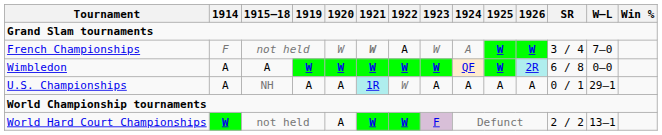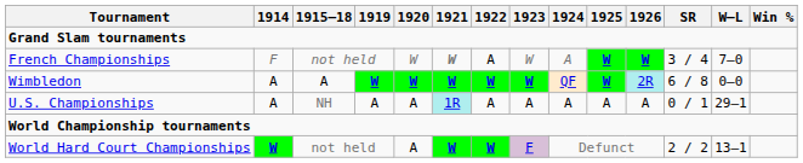 <table class="wikitable" style=text-align:center>
 <tr bgcolor="#efefef">
 <th>Tournament</th>
 <th>1914</th>
 <th>1915–18</th>
 <th>1919</th>
 <th>1920</th>
 <th>1921</th>
 <th>1922</th>
 <th>1923</th>
 <th>1924</th>
 <th>1925</th>
 <th>1926</th>
 <th>SR</th>
 <th>W–L</th>
 <th>Win %</th>
 </tr>
 <tr>
 <td colspan="26" align="left"><strong>Grand Slam tournaments</strong></td>
 </tr>
 <tr>
 <td align=left><a href='#'>French Championships</a></td>
 <td style=color:#767676><em>F</em></td>
 <td colspan=2 style=color:#767676><em>not held</em></td>
 <td style=color:#767676><em>W</em></td>
 <td style=color:#767676><strong><em>W</em></strong></td>
 <td>A</td>
 <td style=color:#767676><em>W</em></td>
 <td style=color:#767676><em>A</em></td>
 <td style="background:#00ff00;"><a href='#'><strong>W</strong></a></td>
 <td style="background:#00ff00;"><a href='#'><strong>W</strong></a></td>
 <td>3 / 4</td>
 <td>7–0</td>
 <td></td>
 </tr>
 <tr>
 <td align=left><a href='#'>Wimbledon</a></td>
 <td>A</td>
 <td>A</td>
 <td style="background:#00ff00;"><a href='#'><strong>W</strong></a></td>
 <td style="background:#00ff00;"><a href='#'><strong>W</strong></a></td>
 <td style="background:#00ff00;"><a href='#'><strong>W</strong></a></td>
 <td style="background:#00ff00;"><a href='#'><strong>W</strong></a></td>
 <td style="background:#00ff00;"><a href='#'><strong>W</strong></a></td>
 <td style="background:#ffebcd;"><a href='#'>QF</a></td>
 <td style="background:#00ff00;"><a href='#'><strong>W</strong></a></td>
 <td style="background:#afeeee;"><a href='#'>2R</a></td>
 <td>6 / 8</td>
 <td>0–0</td>
 <td></td>
 </tr>
 <tr>
 <td align=left><a href='#'>U.S. Championships</a></td>
 <td>A</td>
 <td colspan=1 style=color:#767676>NH</td>
 <td>A</td>
 <td>A</td>
 <td align="center" style="background:#afeeee;"><a href='#'>1R</a></td>
-<td style=color:#767676><em>W</em></td>
+<td>A</td>
 <td>A</td>
 <td>A</td>
 <td>A</td>
 <td>A</td>
 <td>0 / 1</td>
 <td>29–1</td>
 <td></td>
 </tr>
 <tr>
 <td colspan="26" align="left"><strong>World Championship tournaments</strong></td>
 </tr>
 <tr>
 <td align=left><a href='#'>World Hard Court Championships</a></td>
 <td style="background:#00ff00;"><a href='#'><strong>W</strong></a></td>
 <td colspan=2 style=color:#767676>not held</td>
 <td>A</td>
 <td style="background:#00ff00;"><a href='#'><strong>W</strong></a></td>
 <td style="background:#00ff00;"><a href='#'><strong>W</strong></a></td>
 <td style="background:thistle;"><a href='#'>F</a></td>
 <td colspan=3 style=color:#767676>Defunct</td>
 <td>2 / 2</td>
 <td>13–1</td>
 <td></td>
 </tr>
 </table>
